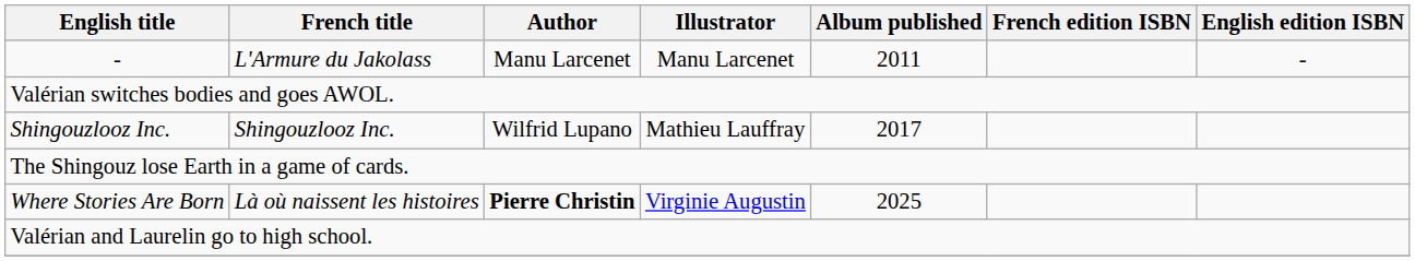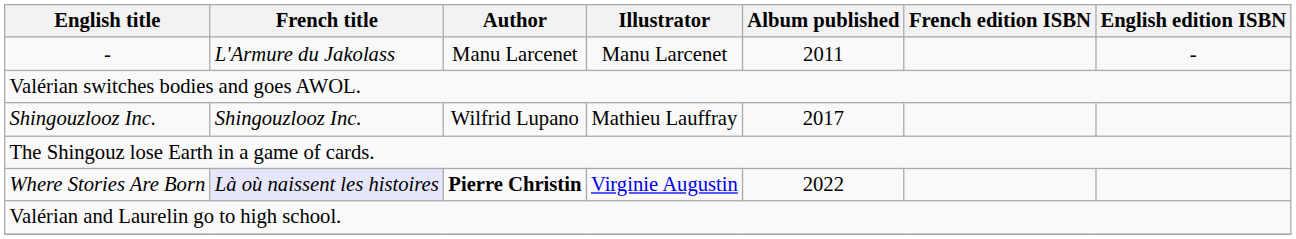 <table class="wikitable" style="text-align: center;">
 <tr>
 <th>English title</th>
 <th>French title</th>
 <th>Author</th>
 <th>Illustrator</th>
 <th>Album published</th>
 <th>French edition ISBN</th>
 <th>English edition ISBN</th>
 </tr>
 <tr>
 <td>-</td>
 <td style="text-align: left;"><em>L'Armure du Jakolass</em></td>
 <td>Manu Larcenet</td>
 <td>Manu Larcenet</td>
 <td>2011</td>
 <td></td>
 <td>-</td>
 </tr>
 <tr style="text-align: left;">
 <td colspan="7">Valérian switches bodies and goes AWOL.</td>
 </tr>
 <tr>
 <td style="text-align: left;"><em>Shingouzlooz Inc.</em></td>
 <td style="text-align: left;"><em>Shingouzlooz Inc.</em></td>
 <td>Wilfrid Lupano</td>
 <td>Mathieu Lauffray</td>
 <td>2017</td>
 <td></td>
 <td></td>
 </tr>
 <tr style="text-align: left;">
 <td colspan="7">The Shingouz lose Earth in a game of cards.</td>
 </tr>
 <tr>
 <td style="text-align: left;"><em>Where Stories Are Born</em></td>
-<td style="text-align: left;"><em>Là où naissent les histoires</em></td>
+<td style="background: lavender; text-align: left;"><em>Là où naissent les histoires</em></td>
 <td><strong>Pierre Christin</strong></td>
 <td><a href='#'>Virginie Augustin</a></td>
-<td>2025</td>
+<td>2022</td>
 <td></td>
 <td></td>
 </tr>
 <tr style="text-align: left;">
 <td colspan="7">Valérian and Laurelin go to high school.</td>
 </tr>
 <tr>
 </tr>
 </table>
